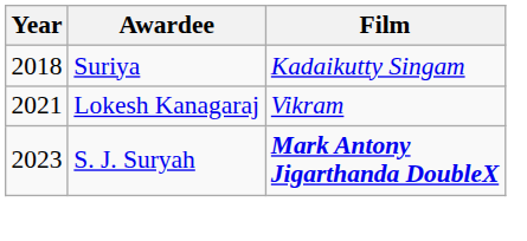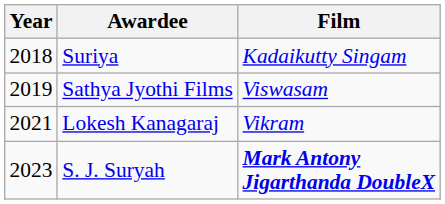 <table class="wikitable">
 <tr>
 <th>Year</th>
 <th>Awardee</th>
 <th>Film</th>
 </tr>
 <tr>
 <td>2018</td>
 <td><a href='#'>Suriya</a></td>
 <td><em><a href='#'>Kadaikutty Singam</a></em></td>
 </tr>
 <tr>
+<td>2019</td>
+<td><a href='#'>Sathya Jyothi Films</a></td>
+<td><em><a href='#'>Viswasam</a></em></td>
+</tr>
+<tr>
 <td>2021</td>
 <td><a href='#'>Lokesh Kanagaraj</a></td>
 <td><em><a href='#'>Vikram</a></em></td>
 </tr>
 <tr>
 <td>2023</td>
 <td><a href='#'>S. J. Suryah</a></td>
 <td><strong><em><a href='#'>Mark Antony</a></em><br><em><a href='#'>Jigarthanda DoubleX</a></em></strong></td>
 </tr>
 </table>
